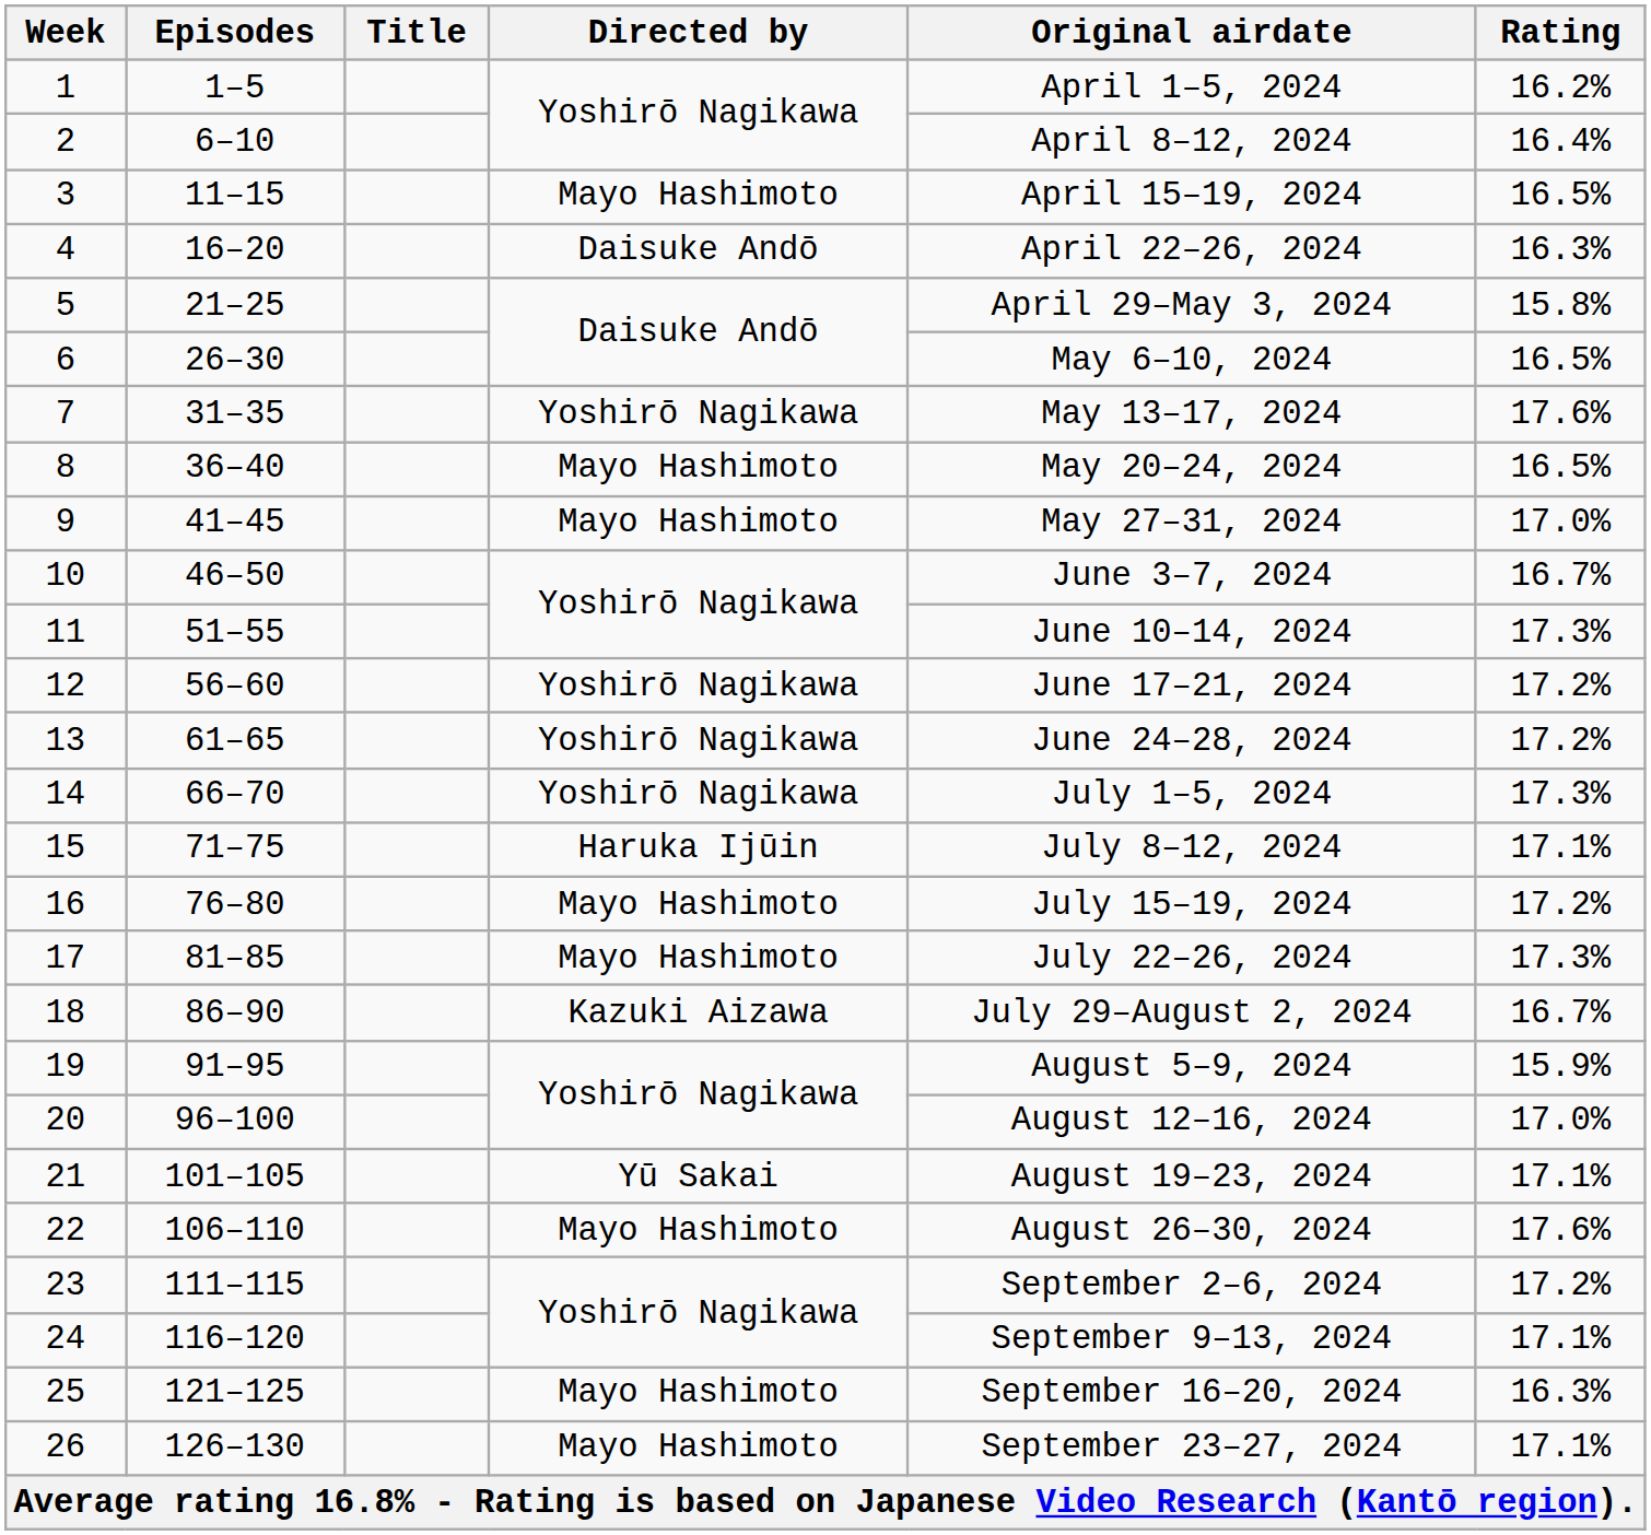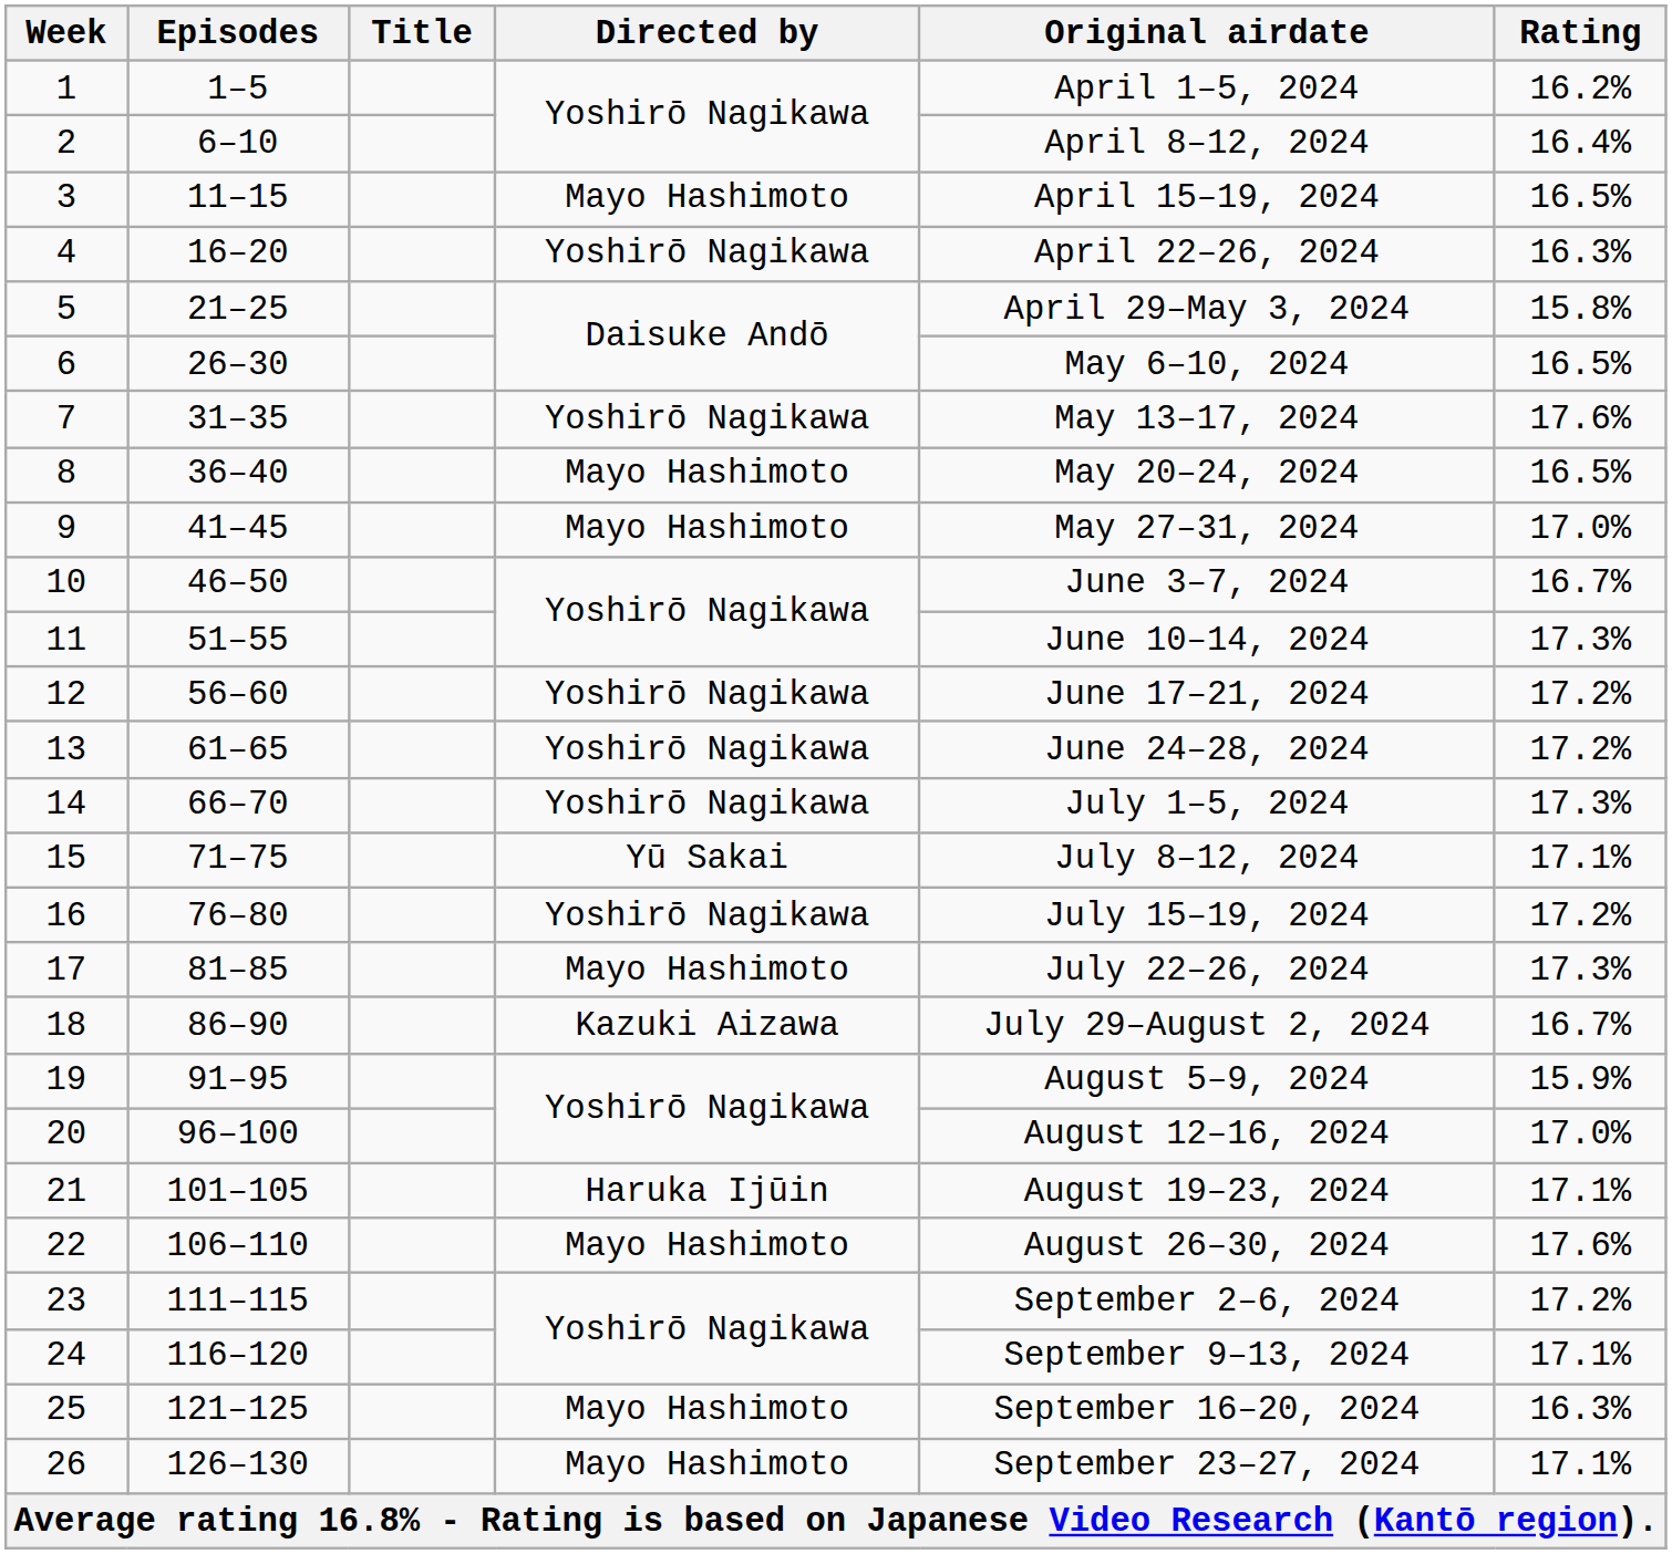 <table class="wikitable" style="text-align: center;">
 <tr>
 <th>Week</th>
 <th>Episodes</th>
 <th>Title</th>
 <th>Directed by</th>
 <th>Original airdate</th>
 <th>Rating</th>
 </tr>
 <tr>
 <td>1</td>
 <td>1–5</td>
 <td></td>
 <td rowspan=2>Yoshirō Nagikawa</td>
 <td>April 1–5, 2024</td>
 <td>16.2%</td>
 </tr>
 <tr>
 <td>2</td>
 <td>6–10</td>
 <td></td>
 <td>April 8–12, 2024</td>
 <td>16.4%</td>
 </tr>
 <tr>
 <td>3</td>
 <td>11–15</td>
 <td></td>
 <td>Mayo Hashimoto</td>
 <td>April 15–19, 2024</td>
 <td>16.5%</td>
 </tr>
 <tr>
 <td>4</td>
 <td>16–20</td>
 <td></td>
-<td>Daisuke Andō</td>
+<td>Yoshirō Nagikawa</td>
 <td>April 22–26, 2024</td>
 <td>16.3%</td>
 </tr>
 <tr>
 <td>5</td>
 <td>21–25</td>
 <td></td>
 <td rowspan=2>Daisuke Andō</td>
 <td>April 29–May 3, 2024</td>
 <td><span>15.8%</span></td>
 </tr>
 <tr>
 <td>6</td>
 <td>26–30</td>
 <td></td>
 <td>May 6–10, 2024</td>
 <td>16.5%</td>
 </tr>
 <tr>
 <td>7</td>
 <td>31–35</td>
 <td></td>
 <td>Yoshirō Nagikawa</td>
 <td>May 13–17, 2024</td>
 <td><span>17.6%</span></td>
 </tr>
 <tr>
 <td>8</td>
 <td>36–40</td>
 <td></td>
 <td>Mayo Hashimoto</td>
 <td>May 20–24, 2024</td>
 <td>16.5%</td>
 </tr>
 <tr>
 <td>9</td>
 <td>41–45</td>
 <td></td>
 <td>Mayo Hashimoto</td>
 <td>May 27–31, 2024</td>
 <td>17.0%</td>
 </tr>
 <tr>
 <td>10</td>
 <td>46–50</td>
 <td></td>
 <td rowspan=2>Yoshirō Nagikawa</td>
 <td>June 3–7, 2024</td>
 <td>16.7%</td>
 </tr>
 <tr>
 <td>11</td>
 <td>51–55</td>
 <td></td>
 <td>June 10–14, 2024</td>
 <td>17.3%</td>
 </tr>
 <tr>
 <td>12</td>
 <td>56–60</td>
 <td></td>
 <td>Yoshirō Nagikawa</td>
 <td>June 17–21, 2024</td>
 <td>17.2%</td>
 </tr>
 <tr>
 <td>13</td>
 <td>61–65</td>
 <td></td>
 <td>Yoshirō Nagikawa</td>
 <td>June 24–28, 2024</td>
 <td>17.2%</td>
 </tr>
 <tr>
 <td>14</td>
 <td>66–70</td>
 <td></td>
 <td>Yoshirō Nagikawa</td>
 <td>July 1–5, 2024</td>
 <td>17.3%</td>
 </tr>
 <tr>
 <td>15</td>
 <td>71–75</td>
 <td></td>
-<td>Haruka Ijūin</td>
+<td>Yū Sakai</td>
 <td>July 8–12, 2024</td>
 <td>17.1%</td>
 </tr>
 <tr>
 <td>16</td>
 <td>76–80</td>
 <td></td>
-<td>Mayo Hashimoto</td>
+<td>Yoshirō Nagikawa</td>
 <td>July 15–19, 2024</td>
 <td>17.2%</td>
 </tr>
 <tr>
 <td>17</td>
 <td>81–85</td>
 <td></td>
 <td>Mayo Hashimoto</td>
 <td>July 22–26, 2024</td>
 <td>17.3%</td>
 </tr>
 <tr>
 <td>18</td>
 <td>86–90</td>
 <td></td>
 <td>Kazuki Aizawa</td>
 <td>July 29–August 2, 2024</td>
 <td>16.7%</td>
 </tr>
 <tr>
 <td>19</td>
 <td>91–95</td>
 <td></td>
 <td rowspan=2>Yoshirō Nagikawa</td>
 <td>August 5–9, 2024</td>
 <td>15.9%</td>
 </tr>
 <tr>
 <td>20</td>
 <td>96–100</td>
 <td></td>
 <td>August 12–16, 2024</td>
 <td>17.0%</td>
 </tr>
 <tr>
 <td>21</td>
 <td>101–105</td>
 <td></td>
-<td>Yū Sakai</td>
+<td>Haruka Ijūin</td>
 <td>August 19–23, 2024</td>
 <td>17.1%</td>
 </tr>
 <tr>
 <td>22</td>
 <td>106–110</td>
 <td></td>
 <td>Mayo Hashimoto</td>
 <td>August 26–30, 2024</td>
 <td><span>17.6%</span></td>
 </tr>
 <tr>
 <td>23</td>
 <td>111–115</td>
 <td></td>
 <td rowspan=2>Yoshirō Nagikawa</td>
 <td>September 2–6, 2024</td>
 <td>17.2%</td>
 </tr>
 <tr>
 <td>24</td>
 <td>116–120</td>
 <td></td>
 <td>September 9–13, 2024</td>
 <td>17.1%</td>
 </tr>
 <tr>
 <td>25</td>
 <td>121–125</td>
 <td></td>
 <td>Mayo Hashimoto</td>
 <td>September 16–20, 2024</td>
 <td>16.3%</td>
 </tr>
 <tr>
 <td>26</td>
 <td>126–130</td>
 <td></td>
 <td>Mayo Hashimoto</td>
 <td>September 23–27, 2024</td>
 <td>17.1%</td>
 </tr>
 <tr>
 <th colspan="6">Average rating 16.8% - Rating is based on Japanese <a href='#'>Video Research</a> (<a href='#'>Kantō region</a>).</th>
 </tr>
 </table>
